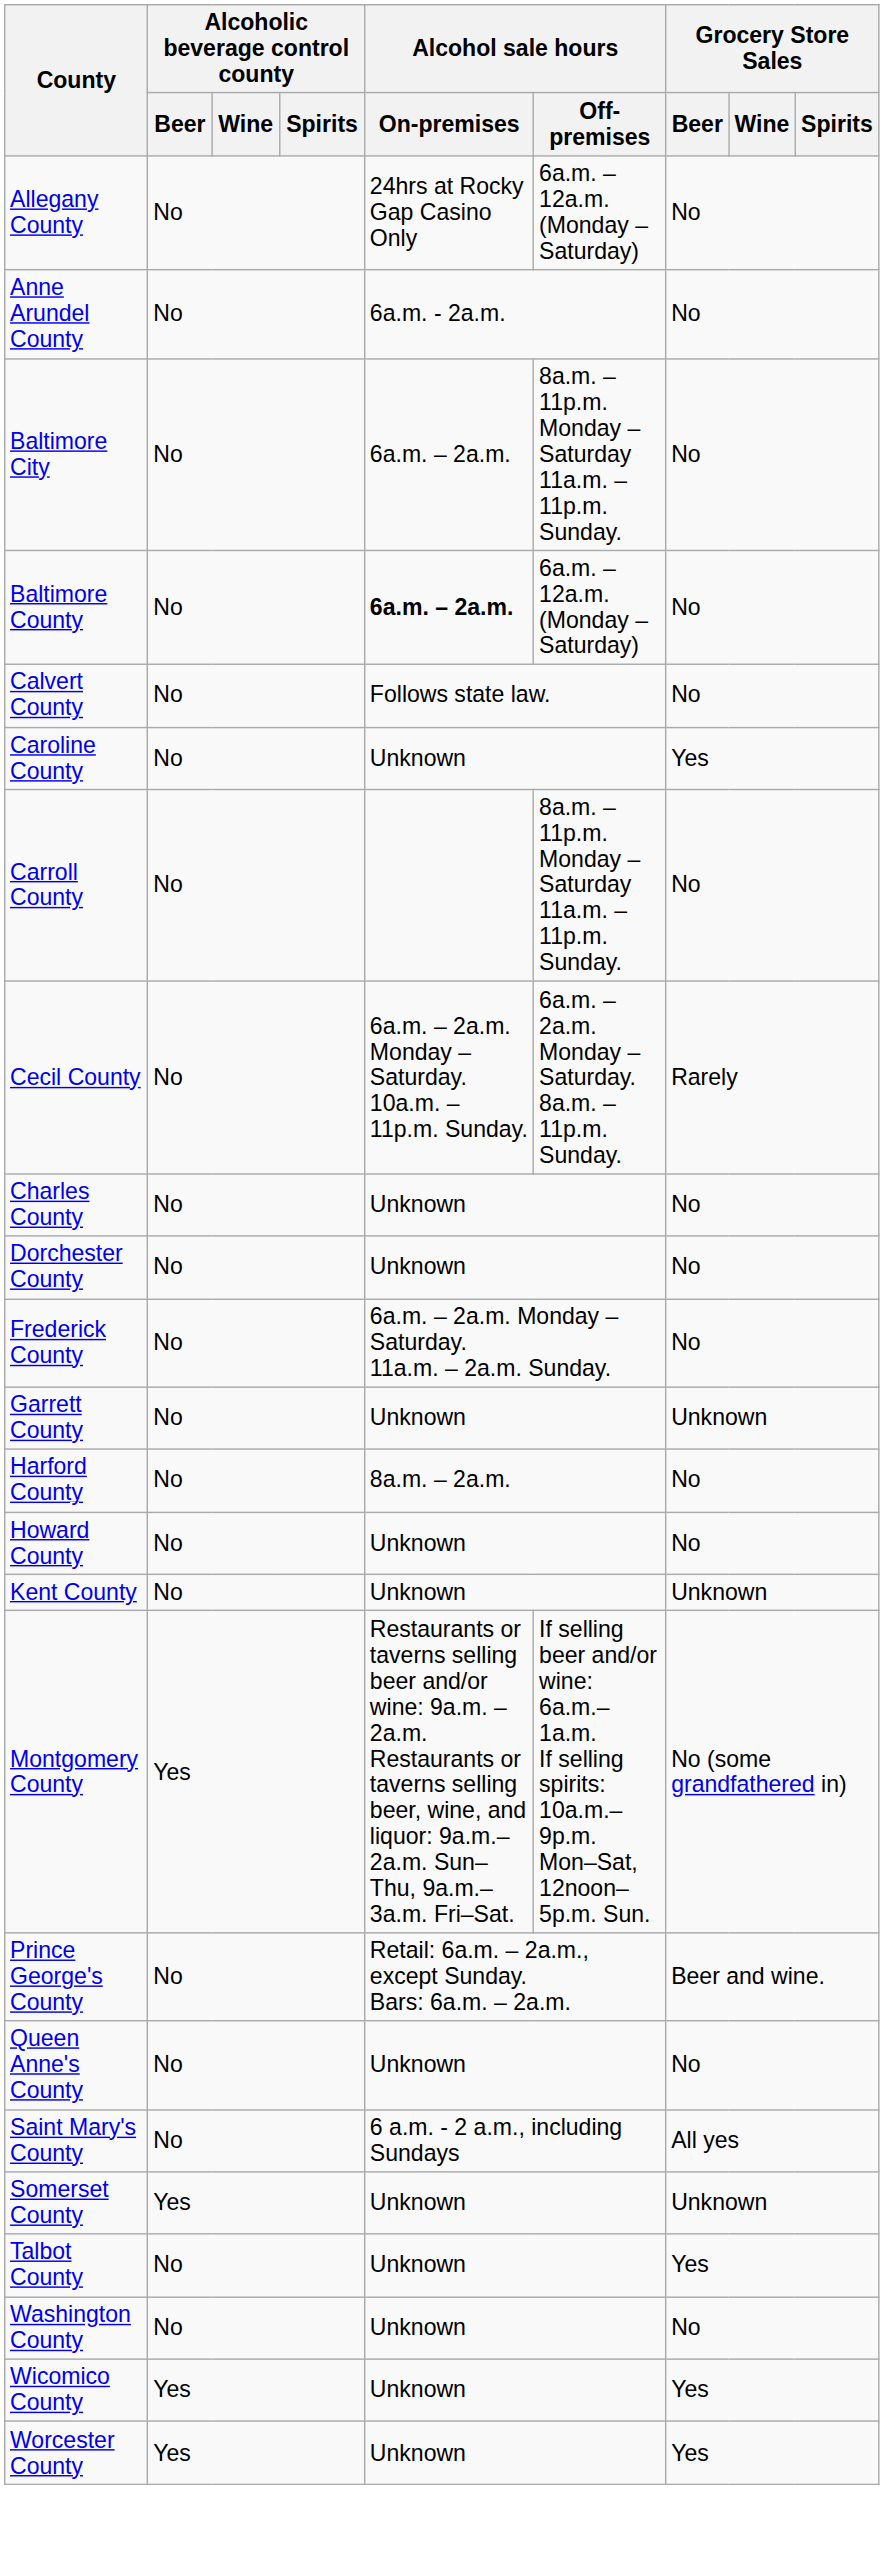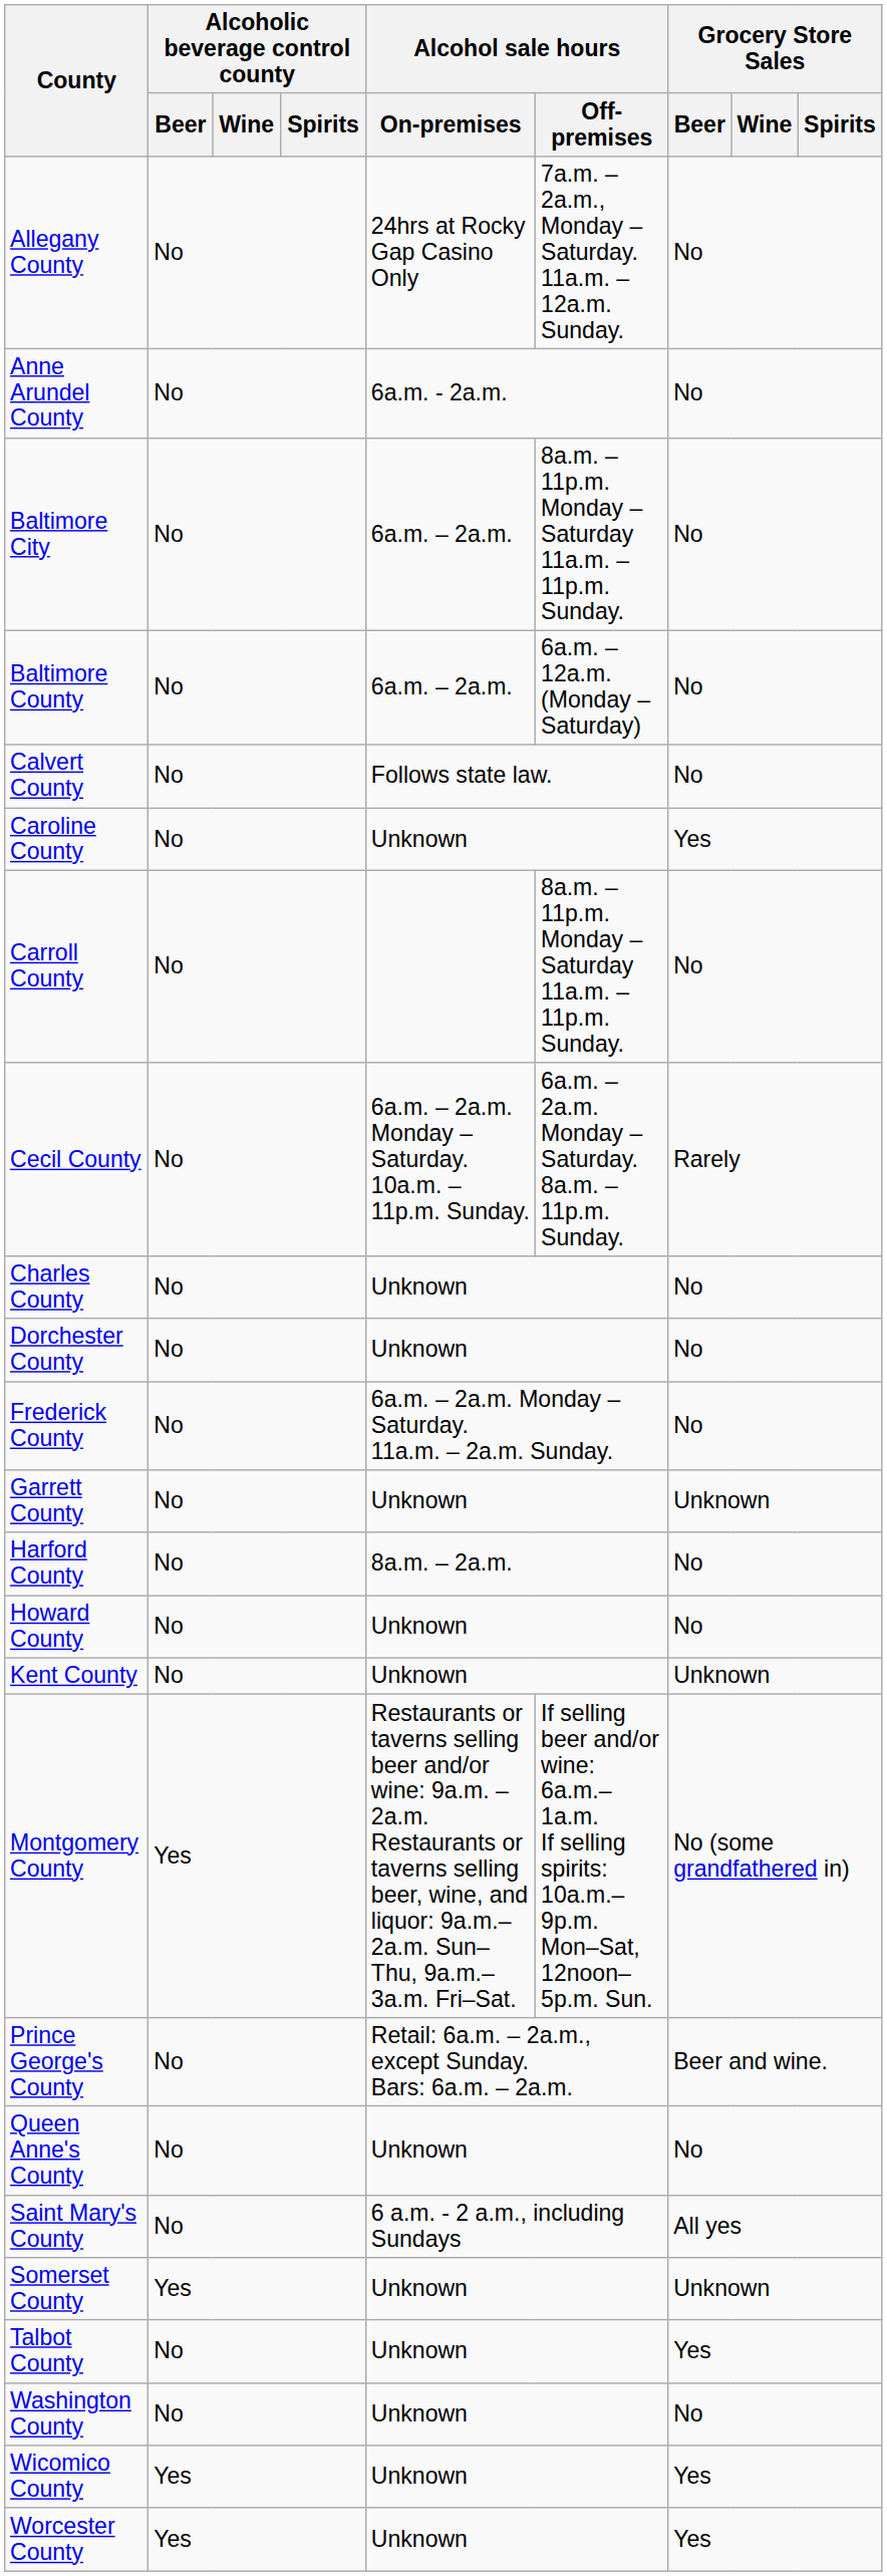 <table class=wikitable>
 <tr>
 <th rowspan="2">County</th>
 <th colspan="3">Alcoholic beverage control county</th>
 <th colspan="2">Alcohol sale hours</th>
 <th colspan="3">Grocery Store Sales</th>
 </tr>
 <tr>
 <th>Beer</th>
 <th>Wine</th>
 <th>Spirits</th>
 <th>On-premises</th>
 <th>Off-premises</th>
 <th>Beer</th>
 <th>Wine</th>
 <th>Spirits</th>
 </tr>
 <tr>
 <td><a href='#'>Allegany County</a></td>
 <td colspan="3">No</td>
 <td>24hrs at Rocky Gap Casino Only</td>
-<td>6a.m. – 12a.m. (Monday – Saturday)</td>
+<td>7a.m. – 2a.m., Monday – Saturday.<br> 11a.m. – 12a.m. Sunday.</td>
 <td colspan="3">No</td>
 </tr>
 <tr>
 <td><a href='#'>Anne Arundel County</a></td>
 <td colspan="3">No</td>
 <td colspan="2">6a.m. - 2a.m.</td>
 <td colspan="3">No</td>
 </tr>
 <tr>
 <td><a href='#'>Baltimore City</a></td>
 <td colspan="3">No</td>
 <td>6a.m. – 2a.m.</td>
 <td>8a.m. – 11p.m. Monday – Saturday <br> 11a.m. – 11p.m. Sunday.</td>
 <td colspan="3">No</td>
 </tr>
 <tr>
 <td><a href='#'>Baltimore County</a></td>
 <td colspan="3">No</td>
-<td><strong>6a.m. – 2a.m.</strong></td>
+<td>6a.m. – 2a.m.</td>
 <td>6a.m. – 12a.m. (Monday – Saturday)</td>
 <td colspan="3">No</td>
 </tr>
 <tr>
 <td><a href='#'>Calvert County</a></td>
 <td colspan="3">No</td>
 <td colspan="2">Follows state law.</td>
 <td colspan="3">No</td>
 </tr>
 <tr>
 <td><a href='#'>Caroline County</a></td>
 <td colspan="3">No</td>
 <td colspan="2">Unknown</td>
 <td colspan="3">Yes</td>
 </tr>
 <tr>
 <td><a href='#'>Carroll County</a></td>
 <td colspan="3">No</td>
 <td></td>
 <td>8a.m. – 11p.m. Monday – Saturday <br> 11a.m. – 11p.m. Sunday.</td>
 <td colspan="3">No</td>
 </tr>
 <tr>
 <td><a href='#'>Cecil County</a></td>
 <td colspan="3">No</td>
 <td>6a.m. – 2a.m. Monday – Saturday.<br> 10a.m. – 11p.m. Sunday.</td>
 <td>6a.m. – 2a.m. Monday – Saturday.<br> 8a.m. – 11p.m. Sunday.</td>
 <td colspan="3">Rarely</td>
 </tr>
 <tr>
 <td><a href='#'>Charles County</a></td>
 <td colspan="3">No</td>
 <td colspan="2">Unknown</td>
 <td colspan="3">No</td>
 </tr>
 <tr>
 <td><a href='#'>Dorchester County</a></td>
 <td colspan="3">No</td>
 <td colspan="2">Unknown</td>
 <td colspan="3">No</td>
 </tr>
 <tr>
 <td><a href='#'>Frederick County</a></td>
 <td colspan="3">No</td>
 <td colspan="2">6a.m. – 2a.m. Monday – Saturday.<br> 11a.m. – 2a.m. Sunday.</td>
 <td colspan="3">No</td>
 </tr>
 <tr>
 <td><a href='#'>Garrett County</a></td>
 <td colspan="3">No</td>
 <td colspan="2">Unknown</td>
 <td colspan="3">Unknown</td>
 </tr>
 <tr>
 <td><a href='#'>Harford County</a></td>
 <td colspan="3">No</td>
 <td colspan="2">8a.m. – 2a.m.</td>
 <td colspan="3">No</td>
 </tr>
 <tr>
 <td><a href='#'>Howard County</a></td>
 <td colspan="3">No</td>
 <td colspan="2">Unknown</td>
 <td colspan="3">No</td>
 </tr>
 <tr>
 <td><a href='#'>Kent County</a></td>
 <td colspan="3">No</td>
 <td colspan="2">Unknown</td>
 <td colspan="3">Unknown</td>
 </tr>
 <tr>
 <td><a href='#'>Montgomery County</a></td>
 <td colspan="3">Yes</td>
 <td>Restaurants or taverns selling beer and/or wine: 9a.m. – 2a.m.<br> Restaurants or taverns selling beer, wine, and liquor: 9a.m.–2a.m. Sun–Thu, 9a.m.–3a.m. Fri–Sat.</td>
 <td>If selling beer and/or wine: 6a.m.–1a.m. <br> If selling spirits: 10a.m.–9p.m. Mon–Sat, 12noon–5p.m. Sun.</td>
 <td colspan="3">No (some <a href='#'>grandfathered</a> in)</td>
 </tr>
 <tr>
 <td><a href='#'>Prince George's County</a></td>
 <td colspan="3">No</td>
 <td colspan="2">Retail: 6a.m. – 2a.m., except Sunday.<br> Bars: 6a.m. – 2a.m.</td>
 <td colspan="3">Beer and wine.</td>
 </tr>
 <tr>
 <td><a href='#'>Queen Anne's County</a></td>
 <td colspan="3">No</td>
 <td colspan="2">Unknown</td>
 <td colspan="3">No</td>
 </tr>
 <tr>
 <td><a href='#'>Saint Mary's County</a></td>
 <td colspan="3">No</td>
 <td colspan="2">6 a.m. - 2 a.m., including Sundays</td>
 <td colspan="3">All yes</td>
 </tr>
 <tr>
 <td><a href='#'>Somerset County</a></td>
 <td colspan="3">Yes</td>
 <td colspan="2">Unknown</td>
 <td colspan="3">Unknown</td>
 </tr>
 <tr>
 <td><a href='#'>Talbot County</a></td>
 <td colspan="3">No</td>
 <td colspan="2">Unknown</td>
 <td colspan="3">Yes</td>
 </tr>
 <tr>
 <td><a href='#'>Washington County</a></td>
 <td colspan="3">No</td>
 <td colspan="2">Unknown</td>
 <td colspan="3">No</td>
 </tr>
 <tr>
 <td><a href='#'>Wicomico County</a></td>
 <td colspan="3">Yes</td>
 <td colspan="2">Unknown</td>
 <td colspan="3">Yes</td>
 </tr>
 <tr>
 <td><a href='#'>Worcester County</a></td>
 <td colspan="3">Yes</td>
 <td colspan="2">Unknown</td>
 <td colspan="3">Yes</td>
 </tr>
 </table>
